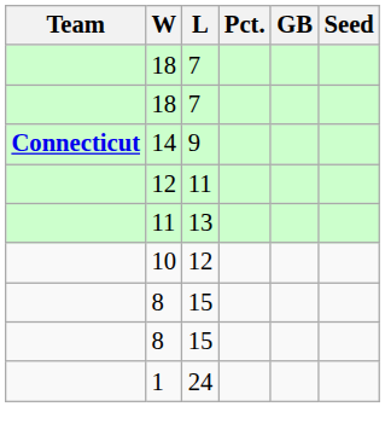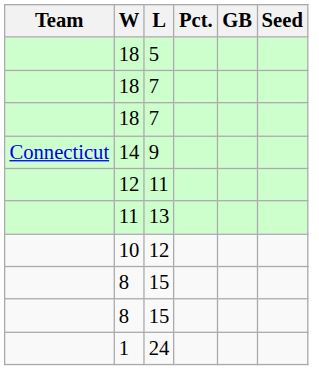 <table class=wikitable>
 <tr>
 <th>Team</th>
 <th>W</th>
 <th>L</th>
 <th>Pct.</th>
 <th>GB</th>
 <th>Seed</th>
+</tr>
+<tr bgcolor=#ccffcc>
+<td></td>
+<td>18</td>
+<td>5</td>
+<td></td>
+<td></td>
+<td></td>
 </tr>
 <tr bgcolor=#ccffcc>
 <td></td>
 <td>18</td>
 <td>7</td>
 <td></td>
 <td></td>
 <td></td>
 </tr>
 <tr bgcolor=#ccffcc>
 <td></td>
 <td>18</td>
 <td>7</td>
 <td></td>
 <td></td>
 <td></td>
 </tr>
 <tr bgcolor=#ccffcc>
-<td><strong><a href='#'>Connecticut</a></strong></td>
+<td><a href='#'>Connecticut</a></td>
 <td>14</td>
 <td>9</td>
 <td></td>
 <td></td>
 <td></td>
 </tr>
 <tr bgcolor=#ccffcc>
 <td></td>
 <td>12</td>
 <td>11</td>
 <td></td>
 <td></td>
 <td></td>
 </tr>
 <tr bgcolor=#ccffcc>
 <td></td>
 <td>11</td>
 <td>13</td>
 <td></td>
 <td></td>
 <td></td>
 </tr>
 <tr>
 <td></td>
 <td>10</td>
 <td>12</td>
 <td></td>
 <td></td>
 <td></td>
 </tr>
 <tr>
 <td></td>
 <td>8</td>
 <td>15</td>
 <td></td>
 <td></td>
 <td></td>
 </tr>
 <tr>
 <td></td>
 <td>8</td>
 <td>15</td>
 <td></td>
 <td></td>
 <td></td>
 </tr>
 <tr>
 <td></td>
 <td>1</td>
 <td>24</td>
 <td></td>
 <td></td>
 <td></td>
 </tr>
 </table>
